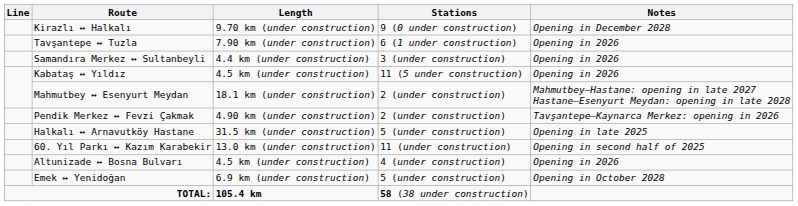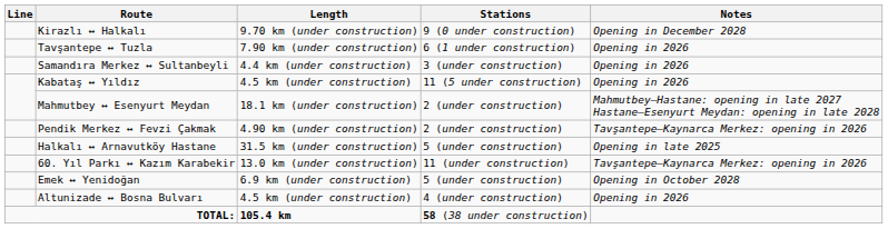 <table class="wikitable">
 <tr>
 <th>Line</th>
 <th>Route</th>
 <th>Length</th>
 <th>Stations</th>
 <th>Notes</th>
 </tr>
 <tr>
 <td></td>
 <td>Kirazlı ↔ Halkalı</td>
 <td>9.70 km (<em>under construction</em>)</td>
 <td>9 (<em>0 under construction</em>)</td>
 <td><em>Opening in December 2028</em></td>
 </tr>
 <tr>
 <td></td>
 <td>Tavşantepe ↔ Tuzla</td>
 <td>7.90 km (<em>under construction</em>)</td>
 <td>6 (<em>1 under construction</em>)</td>
 <td><em>Opening in 2026</em></td>
 </tr>
 <tr>
 <td></td>
 <td>Samandıra Merkez ↔ Sultanbeyli</td>
 <td>4.4 km (<em>under construction</em>)</td>
 <td>3 (<em>under construction</em>)</td>
 <td><em>Opening in 2026</em></td>
 </tr>
 <tr>
 <td rowspan="2"></td>
 <td>Kabataş ↔ Yıldız</td>
 <td>4.5 km (<em>under construction</em>)</td>
 <td>11 (<em>5 under construction</em>)</td>
 <td><em>Opening in 2026</em></td>
 </tr>
 <tr>
 <td>Mahmutbey ↔ Esenyurt Meydan</td>
 <td>18.1 km (<em>under construction</em>)</td>
 <td>2 (<em>under construction</em>)</td>
 <td><em>Mahmutbey–Hastane: opening in late 2027<br>Hastane–Esenyurt Meydan: opening in late 2028</em></td>
 </tr>
 <tr>
 <td></td>
 <td>Pendik Merkez ↔ Fevzi Çakmak</td>
 <td>4.90 km (<em>under construction</em>)</td>
 <td>2 (<em>under construction</em>)</td>
 <td><em>Tavşantepe–Kaynarca Merkez: opening in 2026</em></td>
 </tr>
 <tr>
 <td></td>
 <td>Halkalı ↔ Arnavutköy Hastane</td>
 <td>31.5 km (<em>under construction</em>)</td>
 <td>5 (<em>under construction</em>)</td>
 <td><em>Opening in late 2025</em></td>
 </tr>
 <tr>
 <td></td>
 <td>60. Yıl Parkı ↔ Kazım Karabekir</td>
 <td>13.0 km (<em>under construction</em>)</td>
 <td>11 (<em>under construction</em>)</td>
-<td><em>Opening in second half of 2025</em></td>
+<td><em>Tavşantepe–Kaynarca Merkez: opening in 2026</em></td>
+</tr>
+<tr>
+<td></td>
+<td>Emek ↔ Yenidoğan</td>
+<td>6.9 km (<em>under construction</em>)</td>
+<td>5 (<em>under construction</em>)</td>
+<td><em>Opening in October 2028</em></td>
 </tr>
 <tr>
 <td></td>
 <td>Altunizade ↔ Bosna Bulvarı</td>
 <td>4.5 km (<em>under construction</em>)</td>
 <td>4 (<em>under construction</em>)</td>
 <td><em>Opening in 2026</em></td>
 </tr>
 <tr>
-<td></td>
-<td>Emek ↔ Yenidoğan</td>
-<td>6.9 km (<em>under construction</em>)</td>
-<td>5 (<em>under construction</em>)</td>
-<td><em>Opening in October 2028</em></td>
-</tr>
-<tr>
 <td colspan="2" style="text-align:right;"><strong>TOTAL:</strong></td>
 <td><strong>105.4 km</strong></td>
 <td><strong>58</strong> (<em>38 under construction</em>)</td>
 <td></td>
 </tr>
 </table>
